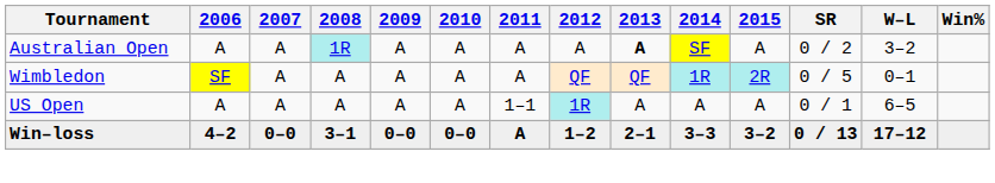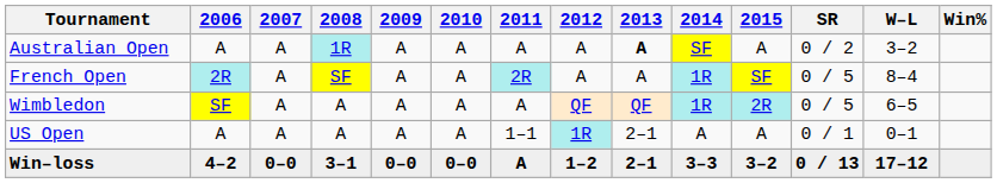 <table class="wikitable" style=text-align:center;>
 <tr>
 <th width="130">Tournament</th>
 <th width="38"><a href='#'>2006</a></th>
 <th width="38"><a href='#'>2007</a></th>
 <th width="38"><a href='#'>2008</a></th>
 <th width="38"><a href='#'>2009</a></th>
 <th width="38"><a href='#'>2010</a></th>
 <th width="38"><a href='#'>2011</a></th>
 <th width="38"><a href='#'>2012</a></th>
 <th width="38"><a href='#'>2013</a></th>
 <th width="38"><a href='#'>2014</a></th>
 <th width="38"><a href='#'>2015</a></th>
 <th>SR</th>
 <th width="50">W–L</th>
 <th>Win%</th>
 </tr>
 <tr>
 <td align="left"><a href='#'>Australian Open</a></td>
 <td>A</td>
 <td>A</td>
 <td style="background:#afeeee;"><a href='#'>1R</a></td>
 <td>A</td>
 <td>A</td>
 <td>A</td>
 <td>A</td>
 <td><strong>A</strong></td>
 <td style="background:yellow;"><a href='#'>SF</a></td>
 <td>A</td>
 <td>0 / 2</td>
 <td>3–2</td>
 <td></td>
 </tr>
 <tr>
+<td align="left"><a href='#'>French Open</a></td>
+<td style="background:#afeeee;"><a href='#'>2R</a></td>
+<td>A</td>
+<td style="background:yellow;"><a href='#'>SF</a></td>
+<td>A</td>
+<td>A</td>
+<td style="background:#afeeee;"><a href='#'>2R</a></td>
+<td>A</td>
+<td>A</td>
+<td style="background:#afeeee;"><a href='#'>1R</a></td>
+<td style="background:yellow;"><a href='#'>SF</a></td>
+<td>0 / 5</td>
+<td>8–4</td>
+<td></td>
+</tr>
+<tr>
 <td align="left"><a href='#'>Wimbledon</a></td>
 <td style="background:yellow;"><a href='#'>SF</a></td>
 <td>A</td>
 <td>A</td>
 <td>A</td>
 <td>A</td>
 <td>A</td>
 <td style="background:#ffebcd;"><a href='#'>QF</a></td>
 <td style="background:#ffebcd;"><a href='#'>QF</a></td>
 <td style="background:#afeeee;"><a href='#'>1R</a></td>
 <td style="background:#afeeee;"><a href='#'>2R</a></td>
 <td>0 / 5</td>
-<td>0–1</td>
+<td>6–5</td>
 <td></td>
 </tr>
 <tr>
 <td align="left"><a href='#'>US Open</a></td>
 <td>A</td>
 <td>A</td>
 <td>A</td>
 <td>A</td>
 <td>A</td>
 <td>1–1</td>
 <td style="background:#afeeee;"><a href='#'>1R</a></td>
-<td>A</td>
+<td>2–1</td>
 <td>A</td>
 <td>A</td>
 <td>0 / 1</td>
-<td>6–5</td>
+<td>0–1</td>
 <td></td>
 </tr>
 <tr style=background:#efefef;font-weight:bold>
 <td style="text-align:left;">Win–loss</td>
 <td>4–2</td>
 <td>0–0</td>
 <td>3–1</td>
 <td>0–0</td>
 <td>0–0</td>
 <td>A</td>
 <td>1–2</td>
 <td>2–1</td>
 <td>3–3</td>
 <td>3–2</td>
 <td>0 / 13</td>
 <td>17–12</td>
 <td></td>
 </tr>
 </table>
